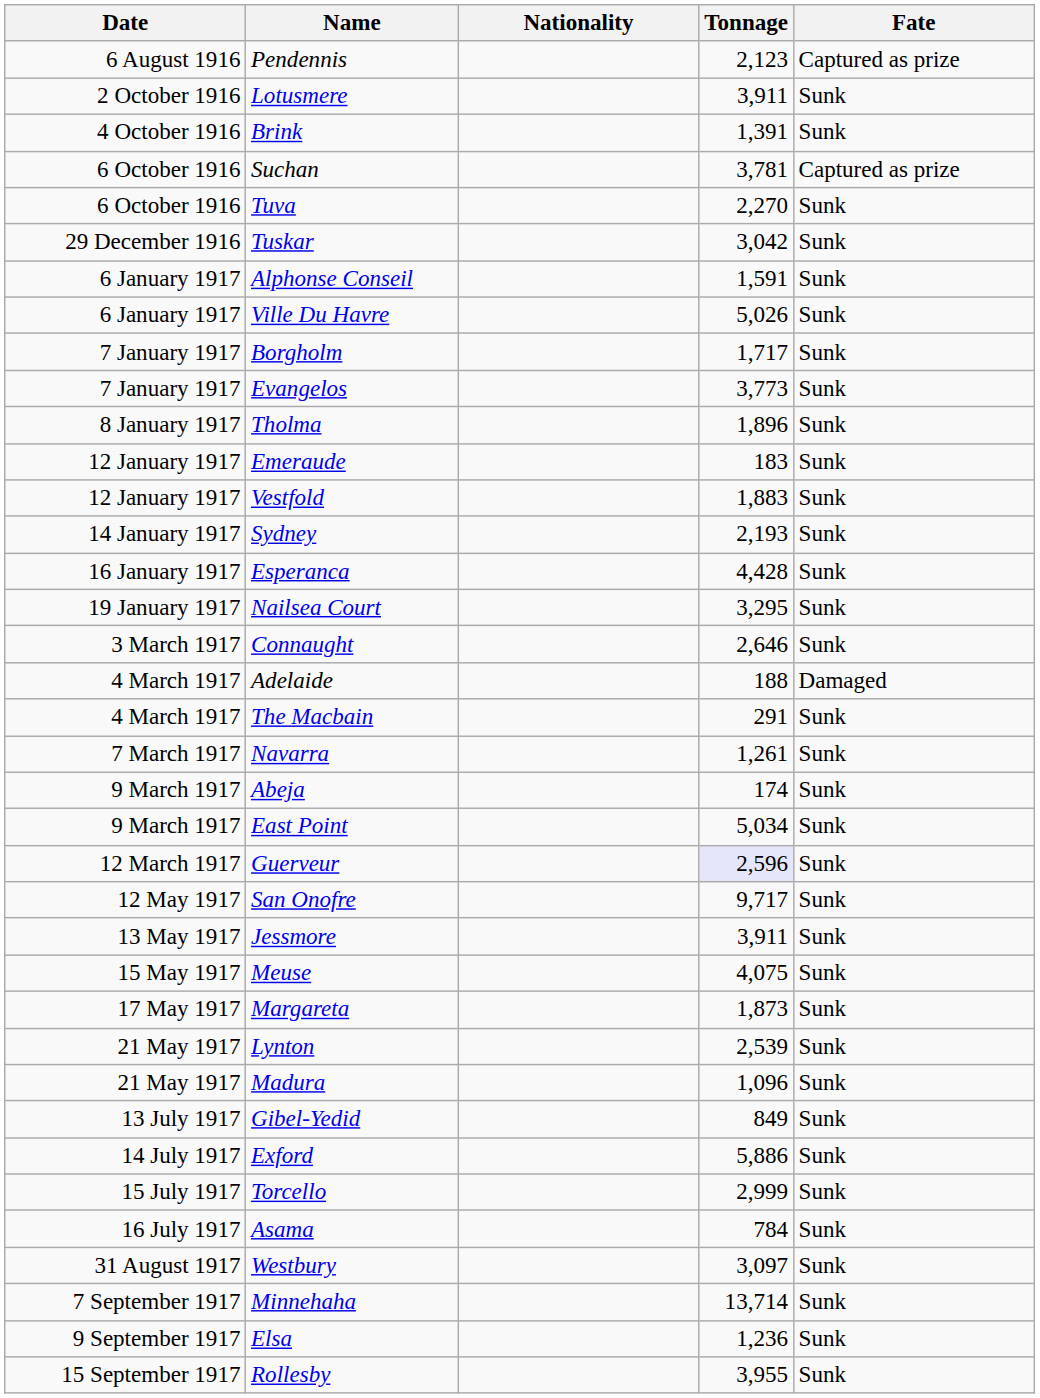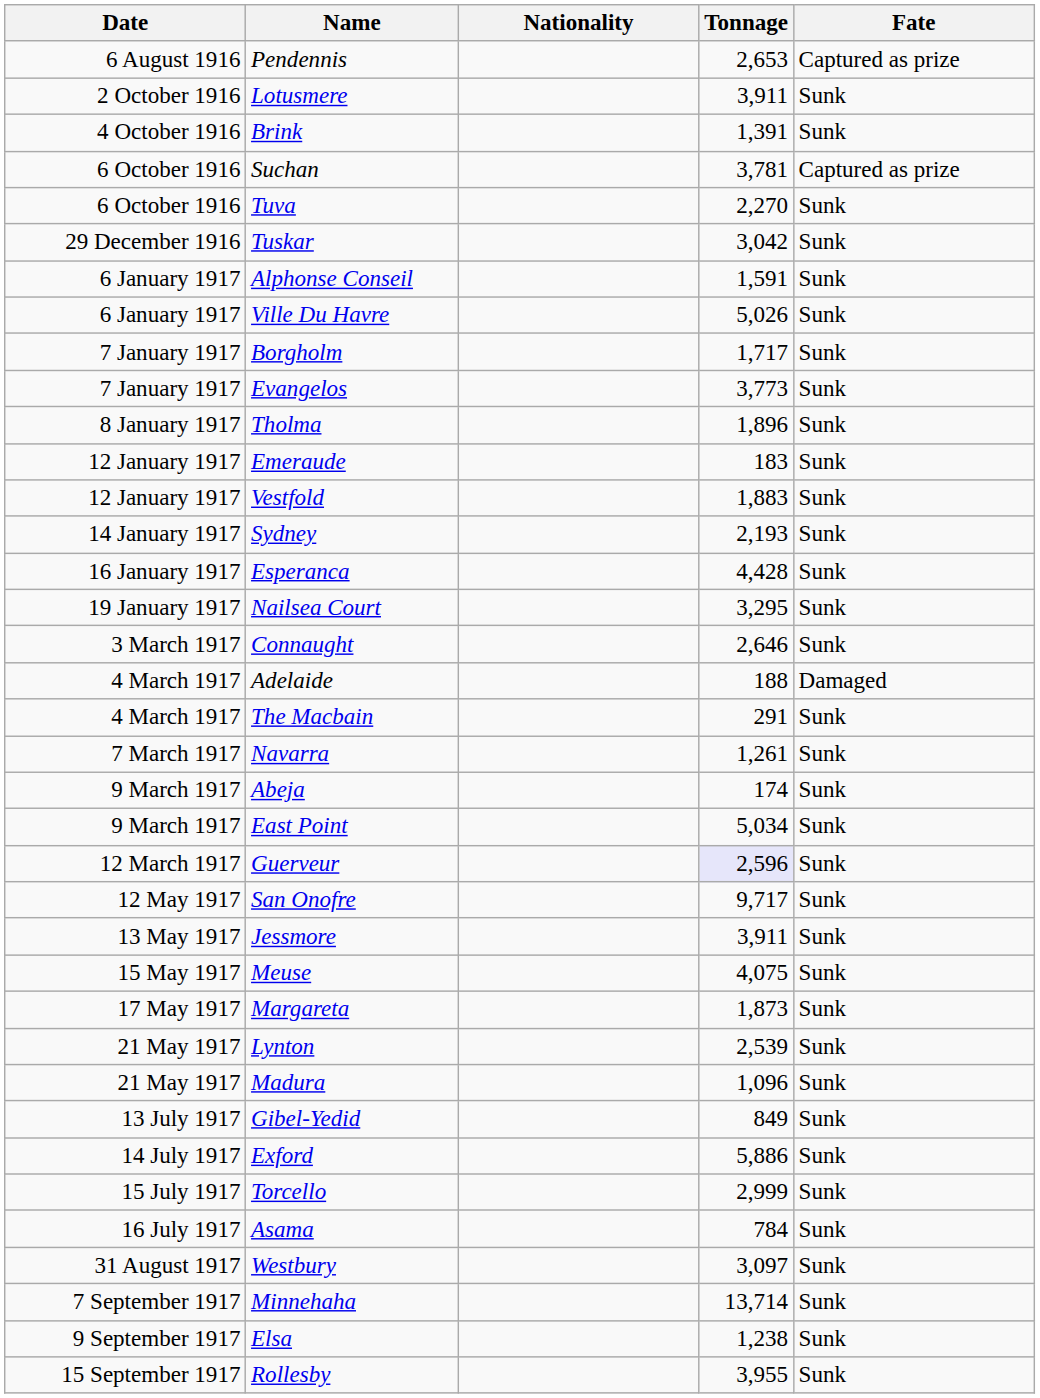 <table class="wikitable sortable">
 <tr>
 <th width="160px">Date</th>
 <th width="140px">Name</th>
 <th width="160px">Nationality</th>
 <th width="25px">Tonnage</th>
 <th width="160px">Fate</th>
 </tr>
 <tr>
 <td align="right">6 August 1916</td>
 <td align="left"><em>Pendennis</em></td>
 <td align="left"></td>
-<td align="right">2,123</td>
+<td align="right">2,653</td>
 <td align="left">Captured as prize</td>
 </tr>
 <tr>
 <td align="right">2 October 1916</td>
 <td align="left"><a href='#'><em>Lotusmere</em></a></td>
 <td align="left"></td>
 <td align="right">3,911</td>
 <td align="left">Sunk</td>
 </tr>
 <tr>
 <td align="right">4 October 1916</td>
 <td align="left"><a href='#'><em>Brink</em></a></td>
 <td align="left"></td>
 <td align="right">1,391</td>
 <td align="left">Sunk</td>
 </tr>
 <tr>
 <td align="right">6 October 1916</td>
 <td align="left"><em>Suchan</em></td>
 <td align="left"></td>
 <td align="right">3,781</td>
 <td align="left">Captured as prize</td>
 </tr>
 <tr>
 <td align="right">6 October 1916</td>
 <td align="left"><a href='#'><em>Tuva</em></a></td>
 <td align="left"></td>
 <td align="right">2,270</td>
 <td align="left">Sunk</td>
 </tr>
 <tr>
 <td align="right">29 December 1916</td>
 <td align="left"><a href='#'><em>Tuskar</em></a></td>
 <td align="left"></td>
 <td align="right">3,042</td>
 <td align="left">Sunk</td>
 </tr>
 <tr>
 <td align="right">6 January 1917</td>
 <td align="left"><a href='#'><em>Alphonse Conseil</em></a></td>
 <td align="left"></td>
 <td align="right">1,591</td>
 <td align="left">Sunk</td>
 </tr>
 <tr>
 <td align="right">6 January 1917</td>
 <td align="left"><a href='#'><em>Ville Du Havre</em></a></td>
 <td align="left"></td>
 <td align="right">5,026</td>
 <td align="left">Sunk</td>
 </tr>
 <tr>
 <td align="right">7 January 1917</td>
 <td align="left"><a href='#'><em>Borgholm</em></a></td>
 <td align="left"></td>
 <td align="right">1,717</td>
 <td align="left">Sunk</td>
 </tr>
 <tr>
 <td align="right">7 January 1917</td>
 <td align="left"><a href='#'><em>Evangelos</em></a></td>
 <td align="left"></td>
 <td align="right">3,773</td>
 <td align="left">Sunk</td>
 </tr>
 <tr>
 <td align="right">8 January 1917</td>
 <td align="left"><a href='#'><em>Tholma</em></a></td>
 <td align="left"></td>
 <td align="right">1,896</td>
 <td align="left">Sunk</td>
 </tr>
 <tr>
 <td align="right">12 January 1917</td>
 <td align="left"><a href='#'><em>Emeraude</em></a></td>
 <td align="left"></td>
 <td align="right">183</td>
 <td align="left">Sunk</td>
 </tr>
 <tr>
 <td align="right">12 January 1917</td>
 <td align="left"><a href='#'><em>Vestfold</em></a></td>
 <td align="left"></td>
 <td align="right">1,883</td>
 <td align="left">Sunk</td>
 </tr>
 <tr>
 <td align="right">14 January 1917</td>
 <td align="left"><a href='#'><em>Sydney</em></a></td>
 <td align="left"></td>
 <td align="right">2,193</td>
 <td align="left">Sunk</td>
 </tr>
 <tr>
 <td align="right">16 January 1917</td>
 <td align="left"><a href='#'><em>Esperanca</em></a></td>
 <td align="left"></td>
 <td align="right">4,428</td>
 <td align="left">Sunk</td>
 </tr>
 <tr>
 <td align="right">19 January 1917</td>
 <td align="left"><a href='#'><em>Nailsea Court</em></a></td>
 <td align="left"></td>
 <td align="right">3,295</td>
 <td align="left">Sunk</td>
 </tr>
 <tr>
 <td align="right">3 March 1917</td>
 <td align="left"><a href='#'><em>Connaught</em></a></td>
 <td align="left"></td>
 <td align="right">2,646</td>
 <td align="left">Sunk</td>
 </tr>
 <tr>
 <td align="right">4 March 1917</td>
 <td align="left"><em>Adelaide</em></td>
 <td align="left"></td>
 <td align="right">188</td>
 <td align="left">Damaged</td>
 </tr>
 <tr>
 <td align="right">4 March 1917</td>
 <td align="left"><a href='#'><em>The Macbain</em></a></td>
 <td align="left"></td>
 <td align="right">291</td>
 <td align="left">Sunk</td>
 </tr>
 <tr>
 <td align="right">7 March 1917</td>
 <td align="left"><a href='#'><em>Navarra</em></a></td>
 <td align="left"></td>
 <td align="right">1,261</td>
 <td align="left">Sunk</td>
 </tr>
 <tr>
 <td align="right">9 March 1917</td>
 <td align="left"><a href='#'><em>Abeja</em></a></td>
 <td align="left"></td>
 <td align="right">174</td>
 <td align="left">Sunk</td>
 </tr>
 <tr>
 <td align="right">9 March 1917</td>
 <td align="left"><a href='#'><em>East Point</em></a></td>
 <td align="left"></td>
 <td align="right">5,034</td>
 <td align="left">Sunk</td>
 </tr>
 <tr>
 <td align="right">12 March 1917</td>
 <td align="left"><a href='#'><em>Guerveur</em></a></td>
 <td align="left"></td>
 <td align="right" style="background: lavender;">2,596</td>
 <td align="left">Sunk</td>
 </tr>
 <tr>
 <td align="right">12 May 1917</td>
 <td align="left"><a href='#'><em>San Onofre</em></a></td>
 <td align="left"></td>
 <td align="right">9,717</td>
 <td align="left">Sunk</td>
 </tr>
 <tr>
 <td align="right">13 May 1917</td>
 <td align="left"><a href='#'><em>Jessmore</em></a></td>
 <td align="left"></td>
 <td align="right">3,911</td>
 <td align="left">Sunk</td>
 </tr>
 <tr>
 <td align="right">15 May 1917</td>
 <td align="left"><a href='#'><em>Meuse</em></a></td>
 <td align="left"></td>
 <td align="right">4,075</td>
 <td align="left">Sunk</td>
 </tr>
 <tr>
 <td align="right">17 May 1917</td>
 <td align="left"><a href='#'><em>Margareta</em></a></td>
 <td align="left"></td>
 <td align="right">1,873</td>
 <td align="left">Sunk</td>
 </tr>
 <tr>
 <td align="right">21 May 1917</td>
 <td align="left"><a href='#'><em>Lynton</em></a></td>
 <td align="left"></td>
 <td align="right">2,539</td>
 <td align="left">Sunk</td>
 </tr>
 <tr>
 <td align="right">21 May 1917</td>
 <td align="left"><a href='#'><em>Madura</em></a></td>
 <td align="left"></td>
 <td align="right">1,096</td>
 <td align="left">Sunk</td>
 </tr>
 <tr>
 <td align="right">13 July 1917</td>
 <td align="left"><a href='#'><em>Gibel-Yedid</em></a></td>
 <td align="left"></td>
 <td align="right">849</td>
 <td align="left">Sunk</td>
 </tr>
 <tr>
 <td align="right">14 July 1917</td>
 <td align="left"><a href='#'><em>Exford</em></a></td>
 <td align="left"></td>
 <td align="right">5,886</td>
 <td align="left">Sunk</td>
 </tr>
 <tr>
 <td align="right">15 July 1917</td>
 <td align="left"><a href='#'><em>Torcello</em></a></td>
 <td align="left"></td>
 <td align="right">2,999</td>
 <td align="left">Sunk</td>
 </tr>
 <tr>
 <td align="right">16 July 1917</td>
 <td align="left"><a href='#'><em>Asama</em></a></td>
 <td align="left"></td>
 <td align="right">784</td>
 <td align="left">Sunk</td>
 </tr>
 <tr>
 <td align="right">31 August 1917</td>
 <td align="left"><a href='#'><em>Westbury</em></a></td>
 <td align="left"></td>
 <td align="right">3,097</td>
 <td align="left">Sunk</td>
 </tr>
 <tr>
 <td align="right">7 September 1917</td>
 <td align="left"><a href='#'><em>Minnehaha</em></a></td>
 <td align="left"></td>
 <td align="right">13,714</td>
 <td align="left">Sunk</td>
 </tr>
 <tr>
 <td align="right">9 September 1917</td>
 <td align="left"><a href='#'><em>Elsa</em></a></td>
 <td align="left"></td>
-<td align="right">1,236</td>
+<td align="right">1,238</td>
 <td align="left">Sunk</td>
 </tr>
 <tr>
 <td align="right">15 September 1917</td>
 <td align="left"><a href='#'><em>Rollesby</em></a></td>
 <td align="left"></td>
 <td align="right">3,955</td>
 <td align="left">Sunk</td>
 </tr>
 </table>
